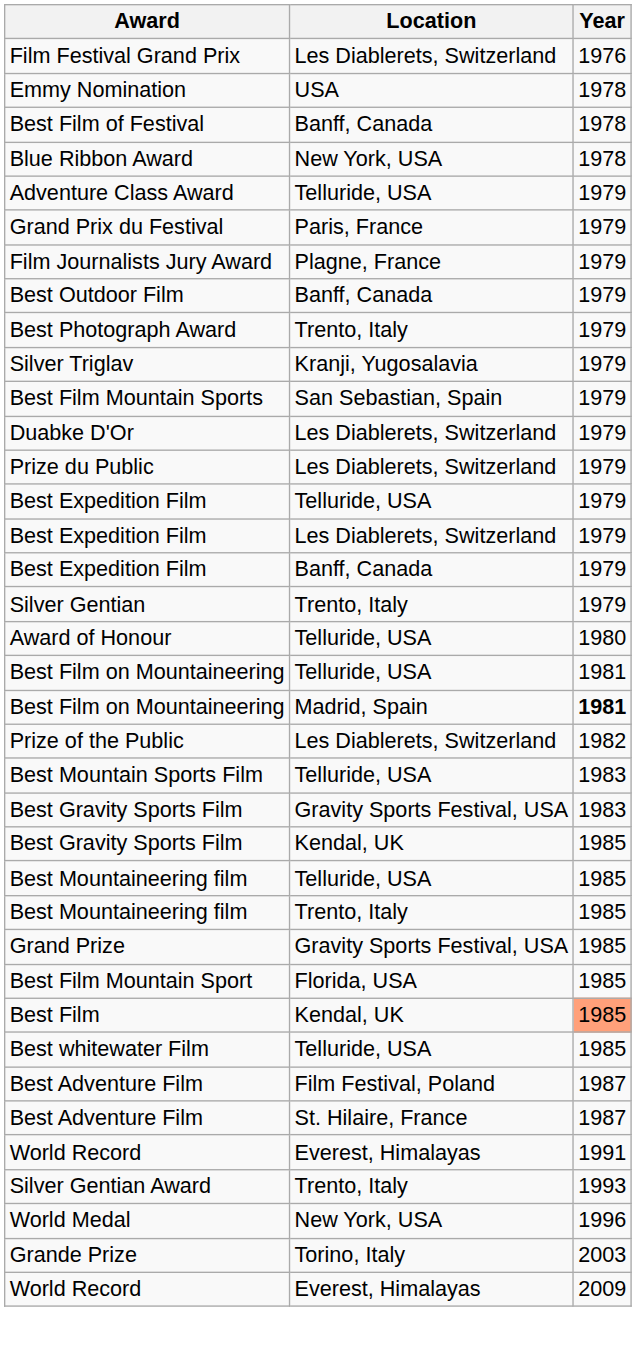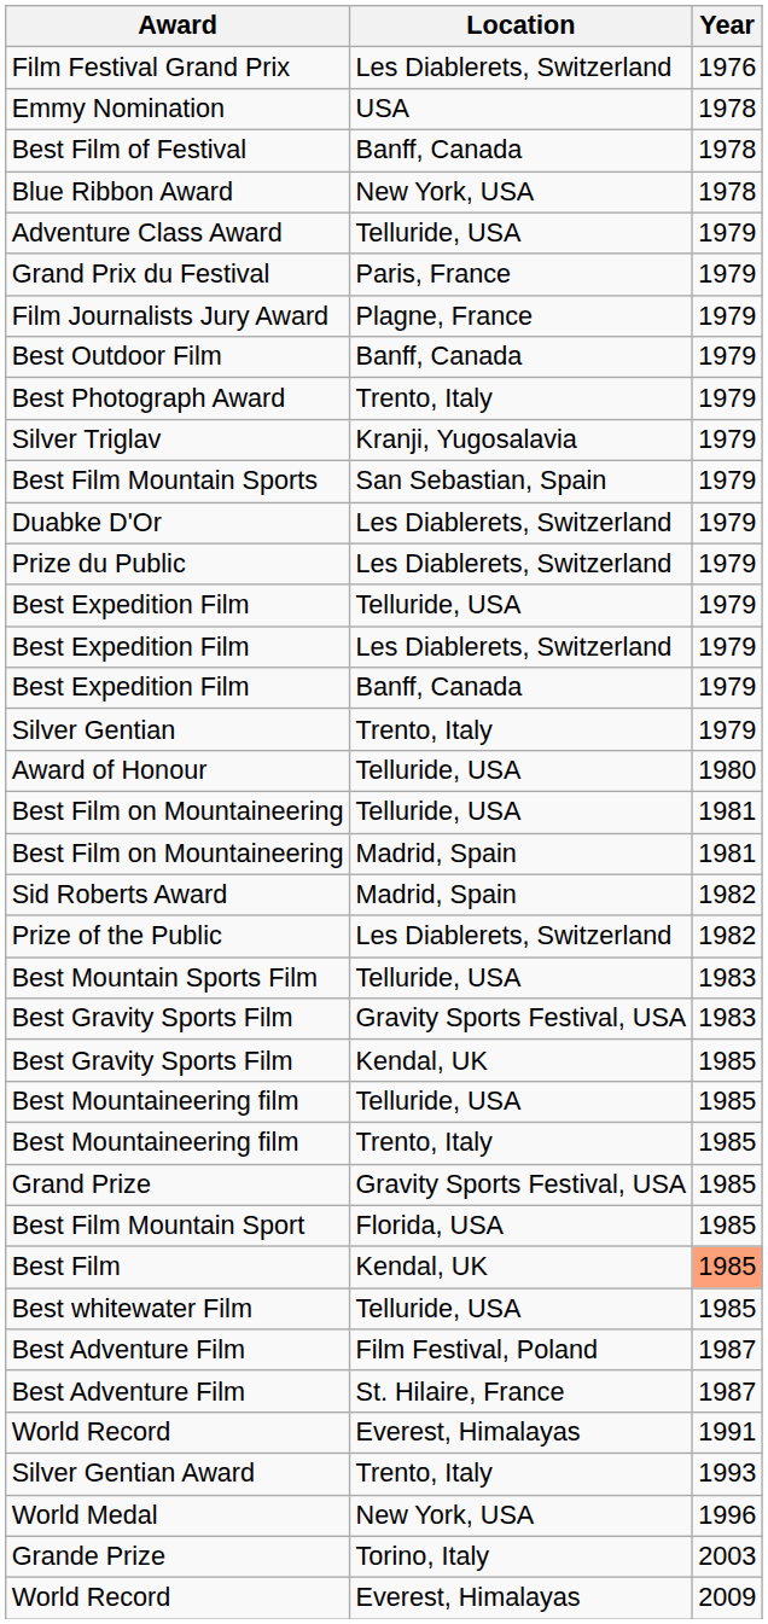 <table class="wikitable">
 <tr>
 <th>Award</th>
 <th>Location</th>
 <th>Year</th>
 </tr>
 <tr>
 <td>Film Festival Grand Prix</td>
 <td>Les Diablerets, Switzerland</td>
 <td>1976</td>
 </tr>
 <tr>
 <td>Emmy Nomination</td>
 <td>USA</td>
 <td>1978</td>
 </tr>
 <tr>
 <td>Best Film of Festival</td>
 <td>Banff, Canada</td>
 <td>1978</td>
 </tr>
 <tr>
 <td>Blue Ribbon Award</td>
 <td>New York, USA</td>
 <td>1978</td>
 </tr>
 <tr>
 <td>Adventure Class Award</td>
 <td>Telluride, USA</td>
 <td>1979</td>
 </tr>
 <tr>
 <td>Grand Prix du Festival</td>
 <td>Paris, France</td>
 <td>1979</td>
 </tr>
 <tr>
 <td>Film Journalists Jury Award</td>
 <td>Plagne, France</td>
 <td>1979</td>
 </tr>
 <tr>
 <td>Best Outdoor Film</td>
 <td>Banff, Canada</td>
 <td>1979</td>
 </tr>
 <tr>
 <td>Best Photograph Award</td>
 <td>Trento, Italy</td>
 <td>1979</td>
 </tr>
 <tr>
 <td>Silver Triglav</td>
 <td>Kranji, Yugosalavia</td>
 <td>1979</td>
 </tr>
 <tr>
 <td>Best Film Mountain Sports</td>
 <td>San Sebastian, Spain</td>
 <td>1979</td>
 </tr>
 <tr>
 <td>Duabke D'Or</td>
 <td>Les Diablerets, Switzerland</td>
 <td>1979</td>
 </tr>
 <tr>
 <td>Prize du Public</td>
 <td>Les Diablerets, Switzerland</td>
 <td>1979</td>
 </tr>
 <tr>
 <td>Best Expedition Film</td>
 <td>Telluride, USA</td>
 <td>1979</td>
 </tr>
 <tr>
 <td>Best Expedition Film</td>
 <td>Les Diablerets, Switzerland</td>
 <td>1979</td>
 </tr>
 <tr>
 <td>Best Expedition Film</td>
 <td>Banff, Canada</td>
 <td>1979</td>
 </tr>
 <tr>
 <td>Silver Gentian</td>
 <td>Trento, Italy</td>
 <td>1979</td>
 </tr>
 <tr>
 <td>Award of Honour</td>
 <td>Telluride, USA</td>
 <td>1980</td>
 </tr>
 <tr>
 <td>Best Film on Mountaineering</td>
 <td>Telluride, USA</td>
 <td>1981</td>
 </tr>
 <tr>
 <td>Best Film on Mountaineering</td>
 <td>Madrid, Spain</td>
-<td><strong>1981</strong></td>
+<td>1981</td>
+</tr>
+<tr>
+<td>Sid Roberts Award</td>
+<td>Madrid, Spain</td>
+<td>1982</td>
 </tr>
 <tr>
 <td>Prize of the Public</td>
 <td>Les Diablerets, Switzerland</td>
 <td>1982</td>
 </tr>
 <tr>
 <td>Best Mountain Sports Film</td>
 <td>Telluride, USA</td>
 <td>1983</td>
 </tr>
 <tr>
 <td>Best Gravity Sports Film</td>
 <td>Gravity Sports Festival, USA</td>
 <td>1983</td>
 </tr>
 <tr>
 <td>Best Gravity Sports Film</td>
 <td>Kendal, UK</td>
 <td>1985</td>
 </tr>
 <tr>
 <td>Best Mountaineering film</td>
 <td>Telluride, USA</td>
 <td>1985</td>
 </tr>
 <tr>
 <td>Best Mountaineering film</td>
 <td>Trento, Italy</td>
 <td>1985</td>
 </tr>
 <tr>
 <td>Grand Prize</td>
 <td>Gravity Sports Festival, USA</td>
 <td>1985</td>
 </tr>
 <tr>
 <td>Best Film Mountain Sport</td>
 <td>Florida, USA</td>
 <td>1985</td>
 </tr>
 <tr>
 <td>Best Film</td>
 <td>Kendal, UK</td>
 <td style="background: lightsalmon;">1985</td>
 </tr>
 <tr>
 <td>Best whitewater Film</td>
 <td>Telluride, USA</td>
 <td>1985</td>
 </tr>
 <tr>
 <td>Best Adventure Film</td>
 <td>Film Festival, Poland</td>
 <td>1987</td>
 </tr>
 <tr>
 <td>Best Adventure Film</td>
 <td>St. Hilaire, France</td>
 <td>1987</td>
 </tr>
 <tr>
 <td>World Record</td>
 <td>Everest, Himalayas</td>
 <td>1991</td>
 </tr>
 <tr>
 <td>Silver Gentian Award</td>
 <td>Trento, Italy</td>
 <td>1993</td>
 </tr>
 <tr>
 <td>World Medal</td>
 <td>New York, USA</td>
 <td>1996</td>
 </tr>
 <tr>
 <td>Grande Prize</td>
 <td>Torino, Italy</td>
 <td>2003</td>
 </tr>
 <tr>
 <td>World Record</td>
 <td>Everest, Himalayas</td>
 <td>2009</td>
 </tr>
 </table>
